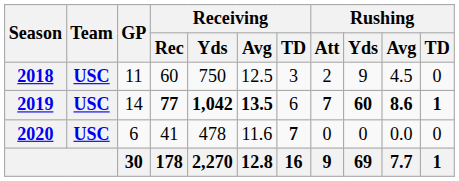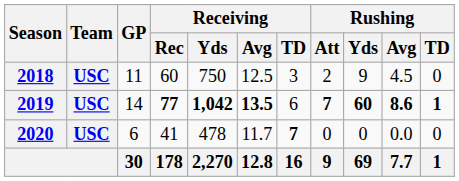 <table class="wikitable" style="text-align:center;">
 <tr>
 <th rowspan="2">Season</th>
 <th rowspan="2">Team</th>
 <th rowspan="2">GP</th>
 <th colspan="4">Receiving</th>
 <th colspan="4">Rushing</th>
 </tr>
 <tr>
 <th>Rec</th>
 <th>Yds</th>
 <th>Avg</th>
 <th>TD</th>
 <th>Att</th>
 <th>Yds</th>
 <th>Avg</th>
 <th>TD</th>
 </tr>
 <tr>
 <th><a href='#'>2018</a></th>
 <th><a href='#'>USC</a></th>
 <td>11</td>
 <td>60</td>
 <td>750</td>
 <td>12.5</td>
 <td>3</td>
 <td>2</td>
 <td>9</td>
 <td>4.5</td>
 <td>0</td>
 </tr>
 <tr>
 <th><a href='#'>2019</a></th>
 <th><a href='#'>USC</a></th>
 <td>14</td>
 <td><strong>77</strong></td>
 <td><strong>1,042</strong></td>
 <td><strong>13.5</strong></td>
 <td>6</td>
 <td><strong>7</strong></td>
 <td><strong>60</strong></td>
 <td><strong>8.6</strong></td>
 <td><strong>1</strong></td>
 </tr>
 <tr>
 <th><a href='#'>2020</a></th>
 <th><a href='#'>USC</a></th>
 <td>6</td>
 <td>41</td>
 <td>478</td>
-<td>11.6</td>
+<td>11.7</td>
 <td><strong>7</strong></td>
 <td>0</td>
 <td>0</td>
 <td>0.0</td>
 <td>0</td>
 </tr>
 <tr>
 <th colspan="2"></th>
 <th>30</th>
 <th>178</th>
 <th>2,270</th>
 <th>12.8</th>
 <th>16</th>
 <th>9</th>
 <th>69</th>
 <th>7.7</th>
 <th>1</th>
 </tr>
 </table>
